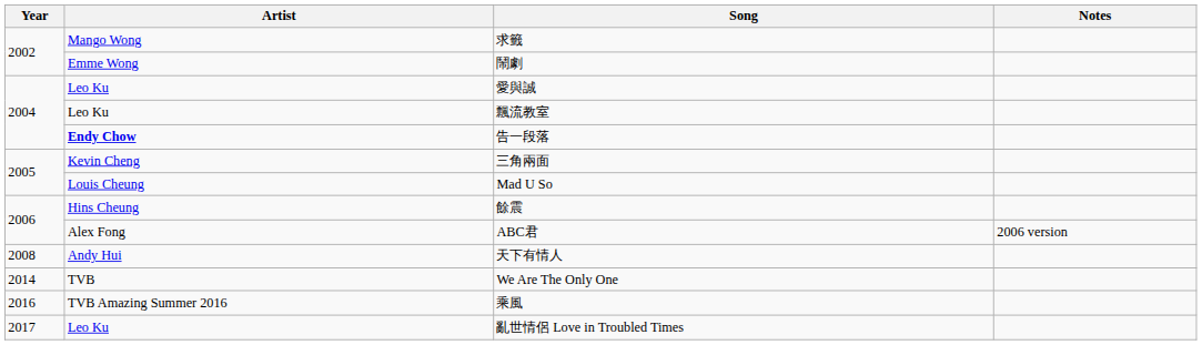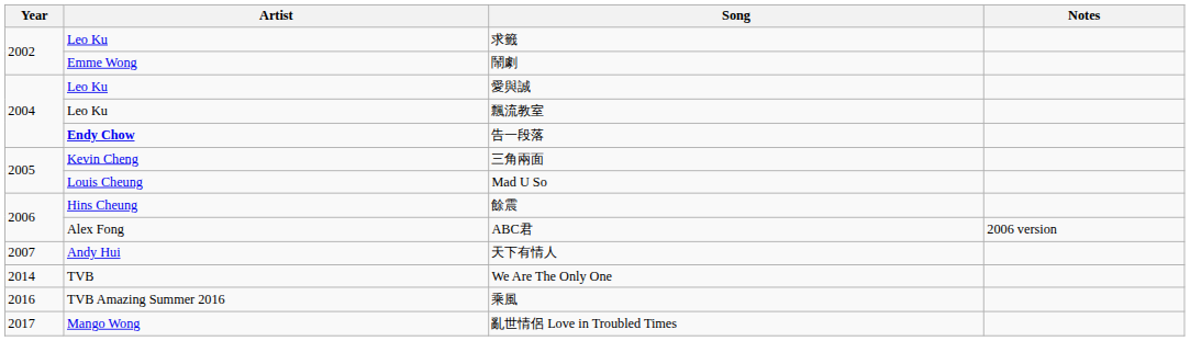 <table class="wikitable sortable" style="font-size: 90%;" width="100%">
 <tr>
 <th scope="col" width="5%">Year</th>
 <th scope="col">Artist</th>
 <th scope="col">Song</th>
 <th scope="col" width="17%">Notes</th>
 </tr>
 <tr>
 <td rowspan="2">2002</td>
-<td><a href='#'>Mango Wong</a></td>
+<td><a href='#'>Leo Ku</a></td>
 <td>求籤</td>
 <td></td>
 </tr>
 <tr>
 <td><a href='#'>Emme Wong</a></td>
 <td>鬧劇</td>
 <td></td>
 </tr>
 <tr>
 <td rowspan="3">2004</td>
 <td><a href='#'>Leo Ku</a></td>
 <td>愛與誠</td>
 <td></td>
 </tr>
 <tr>
 <td>Leo Ku</td>
 <td>飄流教室</td>
 <td></td>
 </tr>
 <tr>
 <td><strong><a href='#'>Endy Chow</a></strong></td>
 <td>告一段落</td>
 <td></td>
 </tr>
 <tr>
 <td rowspan="2">2005</td>
 <td><a href='#'>Kevin Cheng</a></td>
 <td>三角兩面</td>
 <td></td>
 </tr>
 <tr>
 <td><a href='#'>Louis Cheung</a></td>
 <td>Mad U So</td>
 <td></td>
 </tr>
 <tr>
 <td rowspan="2">2006</td>
 <td><a href='#'>Hins Cheung</a></td>
 <td>餘震</td>
 <td></td>
 </tr>
 <tr>
 <td>Alex Fong</td>
 <td>ABC君</td>
 <td>2006 version</td>
 </tr>
 <tr>
-<td>2008</td>
+<td>2007</td>
 <td><a href='#'>Andy Hui</a></td>
 <td>天下有情人</td>
 <td></td>
 </tr>
 <tr>
 <td>2014</td>
 <td>TVB</td>
 <td>We Are The Only One</td>
 <td></td>
 </tr>
 <tr>
 <td>2016</td>
 <td>TVB Amazing Summer 2016</td>
 <td>乘風</td>
 <td></td>
 </tr>
 <tr>
 <td>2017</td>
-<td><a href='#'>Leo Ku</a></td>
+<td><a href='#'>Mango Wong</a></td>
 <td>亂世情侶 Love in Troubled Times</td>
 <td></td>
 </tr>
 </table>
